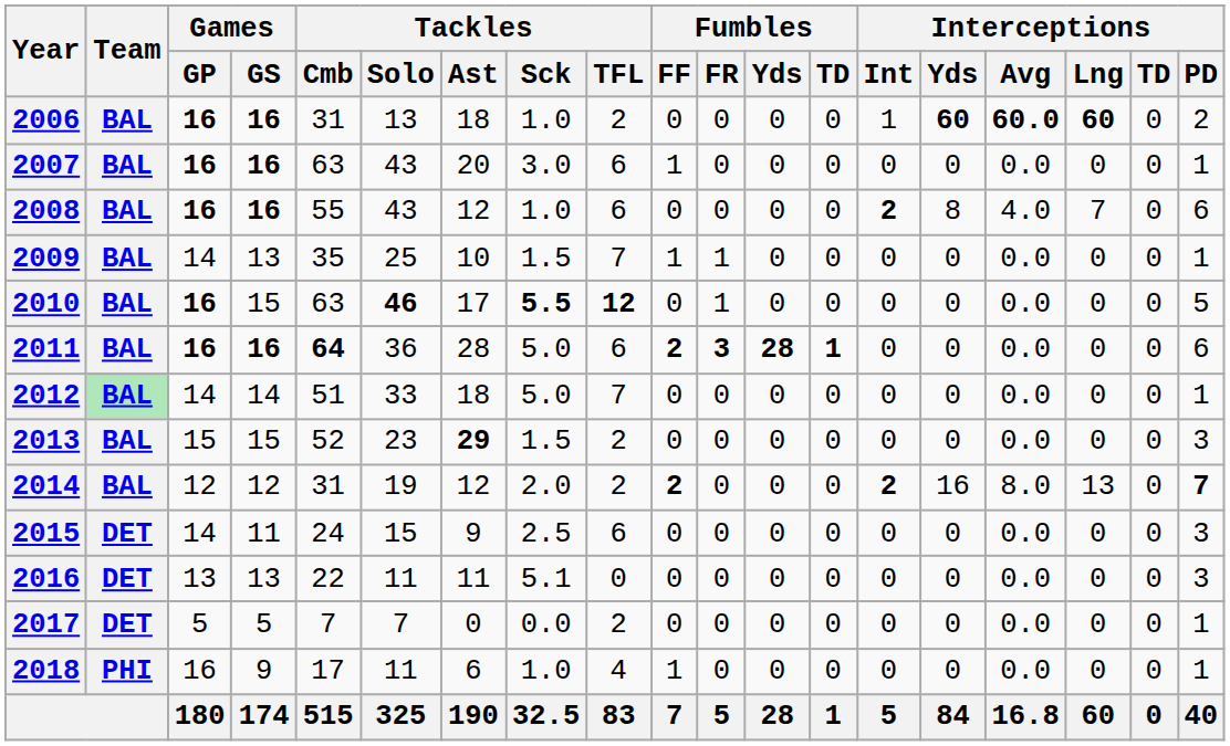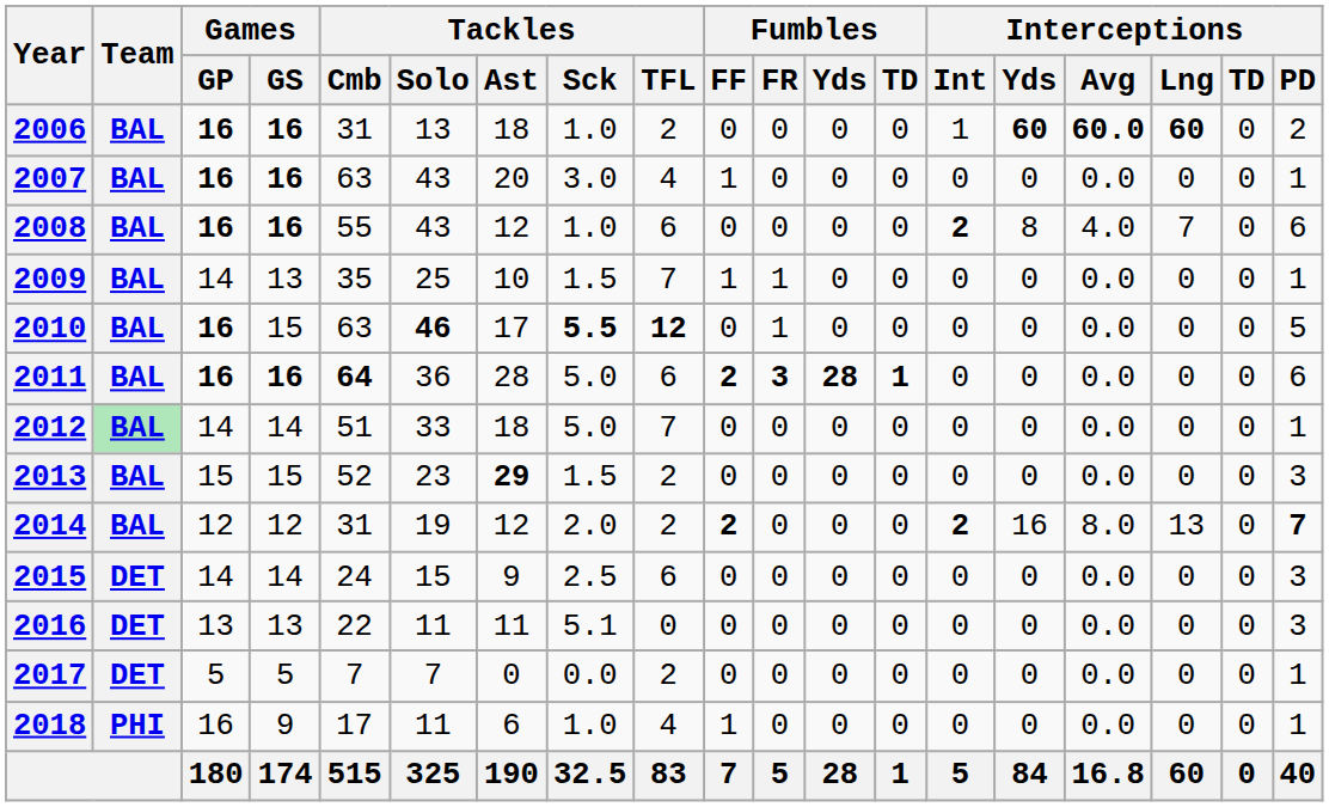 <table class="wikitable" style="text-align:center;">
 <tr>
 <th rowspan="2">Year</th>
 <th rowspan="2">Team</th>
 <th colspan="2">Games</th>
 <th colspan="5">Tackles</th>
 <th colspan="4">Fumbles</th>
 <th colspan="6">Interceptions</th>
 </tr>
 <tr>
 <th>GP</th>
 <th>GS</th>
 <th>Cmb</th>
 <th>Solo</th>
 <th>Ast</th>
 <th>Sck</th>
 <th>TFL</th>
 <th>FF</th>
 <th>FR</th>
 <th>Yds</th>
 <th>TD</th>
 <th>Int</th>
 <th>Yds</th>
 <th>Avg</th>
 <th>Lng</th>
 <th>TD</th>
 <th>PD</th>
 </tr>
 <tr>
 <th><a href='#'>2006</a></th>
 <th><a href='#'>BAL</a></th>
 <td><strong>16</strong></td>
 <td><strong>16</strong></td>
 <td>31</td>
 <td>13</td>
 <td>18</td>
 <td>1.0</td>
 <td>2</td>
 <td>0</td>
 <td>0</td>
 <td>0</td>
 <td>0</td>
 <td>1</td>
 <td><strong>60</strong></td>
 <td><strong>60.0</strong></td>
 <td><strong>60</strong></td>
 <td>0</td>
 <td>2</td>
 </tr>
 <tr>
 <th><a href='#'>2007</a></th>
 <th><a href='#'>BAL</a></th>
 <td><strong>16</strong></td>
 <td><strong>16</strong></td>
 <td>63</td>
 <td>43</td>
 <td>20</td>
 <td>3.0</td>
-<td>6</td>
+<td>4</td>
 <td>1</td>
 <td>0</td>
 <td>0</td>
 <td>0</td>
 <td>0</td>
 <td>0</td>
 <td>0.0</td>
 <td>0</td>
 <td>0</td>
 <td>1</td>
 </tr>
 <tr>
 <th><a href='#'>2008</a></th>
 <th><a href='#'>BAL</a></th>
 <td><strong>16</strong></td>
 <td><strong>16</strong></td>
 <td>55</td>
 <td>43</td>
 <td>12</td>
 <td>1.0</td>
 <td>6</td>
 <td>0</td>
 <td>0</td>
 <td>0</td>
 <td>0</td>
 <td><strong>2</strong></td>
 <td>8</td>
 <td>4.0</td>
 <td>7</td>
 <td>0</td>
 <td>6</td>
 </tr>
 <tr>
 <th><a href='#'>2009</a></th>
 <th><a href='#'>BAL</a></th>
 <td>14</td>
 <td>13</td>
 <td>35</td>
 <td>25</td>
 <td>10</td>
 <td>1.5</td>
 <td>7</td>
 <td>1</td>
 <td>1</td>
 <td>0</td>
 <td>0</td>
 <td>0</td>
 <td>0</td>
 <td>0.0</td>
 <td>0</td>
 <td>0</td>
 <td>1</td>
 </tr>
 <tr>
 <th><a href='#'>2010</a></th>
 <th><a href='#'>BAL</a></th>
 <td><strong>16</strong></td>
 <td>15</td>
 <td>63</td>
 <td><strong>46</strong></td>
 <td>17</td>
 <td><strong>5.5</strong></td>
 <td><strong>12</strong></td>
 <td>0</td>
 <td>1</td>
 <td>0</td>
 <td>0</td>
 <td>0</td>
 <td>0</td>
 <td>0.0</td>
 <td>0</td>
 <td>0</td>
 <td>5</td>
 </tr>
 <tr>
 <th><a href='#'>2011</a></th>
 <th><a href='#'>BAL</a></th>
 <td><strong>16</strong></td>
 <td><strong>16</strong></td>
 <td><strong>64</strong></td>
 <td>36</td>
 <td>28</td>
 <td>5.0</td>
 <td>6</td>
 <td><strong>2</strong></td>
 <td><strong>3</strong></td>
 <td><strong>28</strong></td>
 <td><strong>1</strong></td>
 <td>0</td>
 <td>0</td>
 <td>0.0</td>
 <td>0</td>
 <td>0</td>
 <td>6</td>
 </tr>
 <tr>
 <th><a href='#'>2012</a></th>
 <th style="background:#afe6ba;"><a href='#'>BAL</a></th>
 <td>14</td>
 <td>14</td>
 <td>51</td>
 <td>33</td>
 <td>18</td>
 <td>5.0</td>
 <td>7</td>
 <td>0</td>
 <td>0</td>
 <td>0</td>
 <td>0</td>
 <td>0</td>
 <td>0</td>
 <td>0.0</td>
 <td>0</td>
 <td>0</td>
 <td>1</td>
 </tr>
 <tr>
 <th><a href='#'>2013</a></th>
 <th><a href='#'>BAL</a></th>
 <td>15</td>
 <td>15</td>
 <td>52</td>
 <td>23</td>
 <td><strong>29</strong></td>
 <td>1.5</td>
 <td>2</td>
 <td>0</td>
 <td>0</td>
 <td>0</td>
 <td>0</td>
 <td>0</td>
 <td>0</td>
 <td>0.0</td>
 <td>0</td>
 <td>0</td>
 <td>3</td>
 </tr>
 <tr>
 <th><a href='#'>2014</a></th>
 <th><a href='#'>BAL</a></th>
 <td>12</td>
 <td>12</td>
 <td>31</td>
 <td>19</td>
 <td>12</td>
 <td>2.0</td>
 <td>2</td>
 <td><strong>2</strong></td>
 <td>0</td>
 <td>0</td>
 <td>0</td>
 <td><strong>2</strong></td>
 <td>16</td>
 <td>8.0</td>
 <td>13</td>
 <td>0</td>
 <td><strong>7</strong></td>
 </tr>
 <tr>
 <th><a href='#'>2015</a></th>
 <th><a href='#'>DET</a></th>
 <td>14</td>
-<td>11</td>
+<td>14</td>
 <td>24</td>
 <td>15</td>
 <td>9</td>
 <td>2.5</td>
 <td>6</td>
 <td>0</td>
 <td>0</td>
 <td>0</td>
 <td>0</td>
 <td>0</td>
 <td>0</td>
 <td>0.0</td>
 <td>0</td>
 <td>0</td>
 <td>3</td>
 </tr>
 <tr>
 <th><a href='#'>2016</a></th>
 <th><a href='#'>DET</a></th>
 <td>13</td>
 <td>13</td>
 <td>22</td>
 <td>11</td>
 <td>11</td>
 <td>5.1</td>
 <td>0</td>
 <td>0</td>
 <td>0</td>
 <td>0</td>
 <td>0</td>
 <td>0</td>
 <td>0</td>
 <td>0.0</td>
 <td>0</td>
 <td>0</td>
 <td>3</td>
 </tr>
 <tr>
 <th><a href='#'>2017</a></th>
 <th><a href='#'>DET</a></th>
 <td>5</td>
 <td>5</td>
 <td>7</td>
 <td>7</td>
 <td>0</td>
 <td>0.0</td>
 <td>2</td>
 <td>0</td>
 <td>0</td>
 <td>0</td>
 <td>0</td>
 <td>0</td>
 <td>0</td>
 <td>0.0</td>
 <td>0</td>
 <td>0</td>
 <td>1</td>
 </tr>
 <tr>
 <th><a href='#'>2018</a></th>
 <th><a href='#'>PHI</a></th>
 <td>16</td>
 <td>9</td>
 <td>17</td>
 <td>11</td>
 <td>6</td>
 <td>1.0</td>
 <td>4</td>
 <td>1</td>
 <td>0</td>
 <td>0</td>
 <td>0</td>
 <td>0</td>
 <td>0</td>
 <td>0.0</td>
 <td>0</td>
 <td>0</td>
 <td>1</td>
 </tr>
 <tr>
 <th colspan="2"></th>
 <th>180</th>
 <th>174</th>
 <th>515</th>
 <th>325</th>
 <th>190</th>
 <th>32.5</th>
 <th>83</th>
 <th>7</th>
 <th>5</th>
 <th>28</th>
 <th>1</th>
 <th>5</th>
 <th>84</th>
 <th>16.8</th>
 <th>60</th>
 <th>0</th>
 <th>40</th>
 </tr>
 </table>
